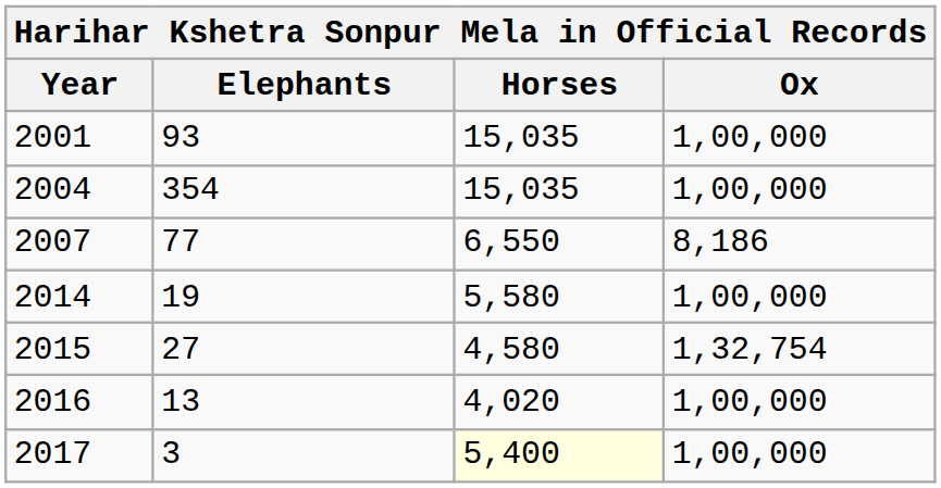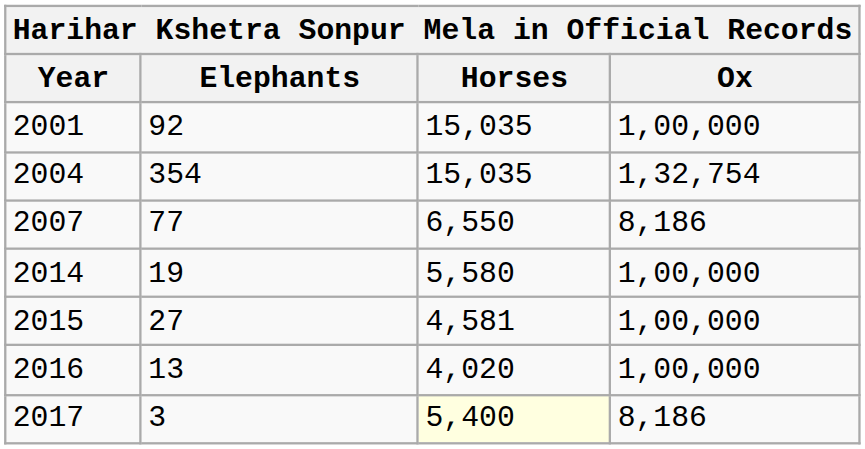 <table class="wikitable" style="float:right">
 <tr>
 <th colspan="7"><strong>Harihar Kshetra Sonpur Mela in Official Records</strong></th>
 </tr>
 <tr>
 <th>Year</th>
 <th>Elephants</th>
 <th>Horses</th>
 <th>Ox</th>
 </tr>
 <tr>
 <td>2001</td>
-<td>93</td>
+<td>92</td>
 <td>15,035</td>
 <td>1,00,000</td>
 </tr>
 <tr>
 <td>2004</td>
 <td>354</td>
 <td>15,035</td>
-<td>1,00,000</td>
+<td>1,32,754</td>
 </tr>
 <tr>
 <td>2007</td>
 <td>77</td>
 <td>6,550</td>
 <td>8,186</td>
 </tr>
 <tr>
 <td>2014</td>
 <td>19</td>
 <td>5,580</td>
 <td>1,00,000</td>
 </tr>
 <tr>
 <td>2015</td>
 <td>27</td>
-<td>4,580</td>
-<td>1,32,754</td>
+<td>4,581</td>
+<td>1,00,000</td>
 </tr>
 <tr>
 <td>2016</td>
 <td>13</td>
 <td>4,020</td>
 <td>1,00,000</td>
 </tr>
 <tr>
 <td>2017</td>
 <td>3</td>
 <td style="background: lightyellow;">5,400</td>
-<td>1,00,000</td>
+<td>8,186</td>
 </tr>
 </table>
